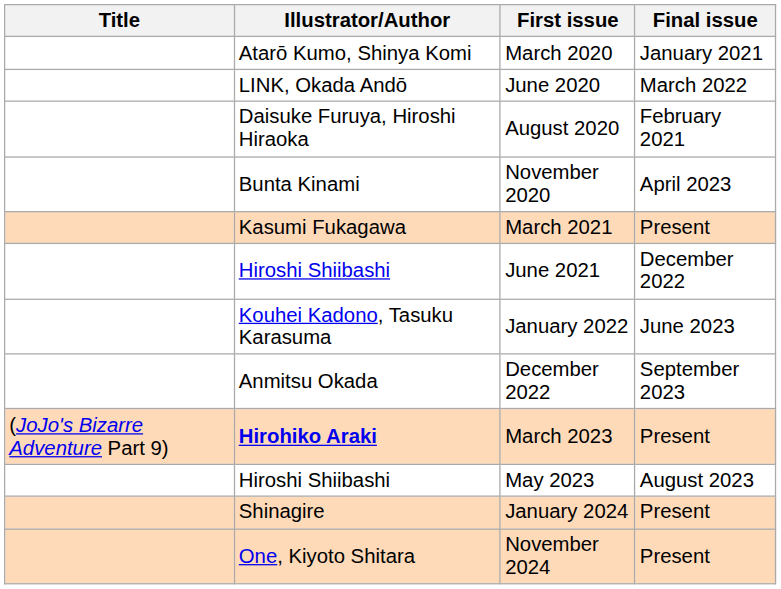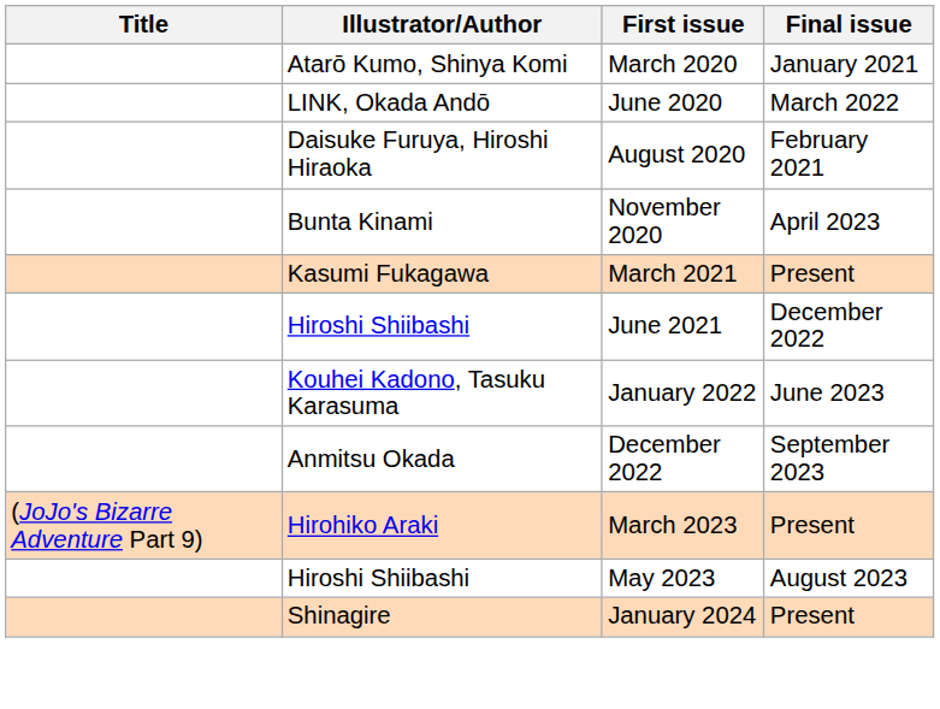 <table class="wikitable sortable" style="background: #FFF;">
 <tr>
 <th>Title</th>
 <th>Illustrator/Author</th>
 <th>First issue</th>
 <th>Final issue</th>
 </tr>
 <tr>
 <td></td>
 <td>Atarō Kumo, Shinya Komi</td>
 <td>March 2020</td>
 <td>January 2021</td>
 </tr>
 <tr>
 <td></td>
 <td>LINK, Okada Andō</td>
 <td>June 2020</td>
 <td>March 2022</td>
 </tr>
 <tr>
 <td></td>
 <td>Daisuke Furuya, Hiroshi Hiraoka</td>
 <td>August 2020</td>
 <td>February 2021</td>
 </tr>
 <tr>
 <td></td>
 <td>Bunta Kinami</td>
 <td>November 2020</td>
 <td>April 2023</td>
 </tr>
 <tr style="background-color:#FFDAB9;">
 <td></td>
 <td>Kasumi Fukagawa</td>
 <td>March 2021</td>
 <td>Present</td>
 </tr>
 <tr>
 <td></td>
 <td><a href='#'>Hiroshi Shiibashi</a></td>
 <td>June 2021</td>
 <td>December 2022</td>
 </tr>
 <tr>
 <td></td>
 <td><a href='#'>Kouhei Kadono</a>, Tasuku Karasuma</td>
 <td>January 2022</td>
 <td>June 2023</td>
 </tr>
 <tr>
 <td></td>
 <td>Anmitsu Okada</td>
 <td>December 2022</td>
 <td>September 2023</td>
 </tr>
 <tr style="background-color:#FFDAB9;">
 <td> (<em><a href='#'>JoJo's Bizarre Adventure</a></em> Part 9)</td>
-<td><strong><a href='#'>Hirohiko Araki</a></strong></td>
+<td><a href='#'>Hirohiko Araki</a></td>
 <td>March 2023</td>
 <td>Present</td>
 </tr>
 <tr>
 <td></td>
 <td>Hiroshi Shiibashi</td>
 <td>May 2023</td>
 <td>August 2023</td>
 </tr>
 <tr style="background-color:#FFDAB9;">
 <td></td>
 <td>Shinagire</td>
 <td>January 2024</td>
 <td>Present</td>
 </tr>
-<tr style="background-color:#FFDAB9;">
-<td></td>
-<td><a href='#'>One</a>, Kiyoto Shitara</td>
-<td>November 2024</td>
-<td>Present</td>
-</tr>
 </table>
